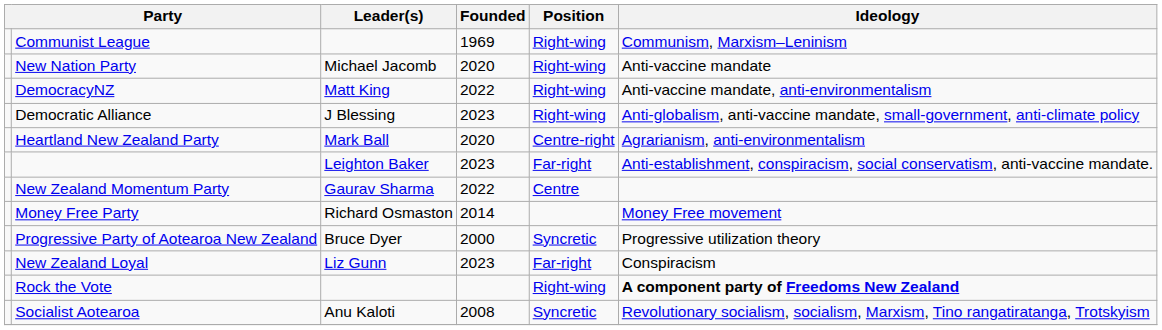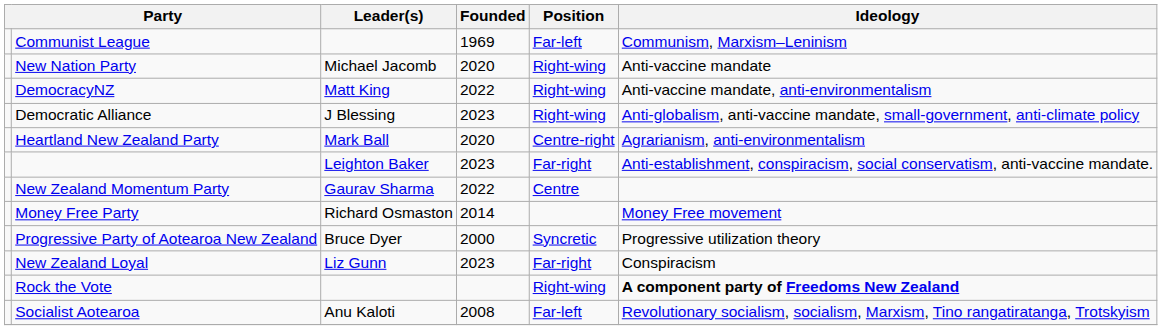 <table class="wikitable sortable">
 <tr>
 <th colspan=2>Party</th>
 <th class="unsortable">Leader(s)</th>
 <th>Founded</th>
 <th>Position</th>
 <th>Ideology</th>
 </tr>
 <tr>
 <td></td>
 <td><a href='#'>Communist League</a></td>
 <td></td>
 <td>1969</td>
-<td><a href='#'>Right-wing</a></td>
+<td><a href='#'>Far-left</a></td>
 <td><a href='#'>Communism</a>, <a href='#'>Marxism–Leninism</a></td>
 </tr>
 <tr>
 <td></td>
 <td><a href='#'>New Nation Party</a></td>
 <td>Michael Jacomb</td>
 <td>2020</td>
 <td><a href='#'>Right-wing</a></td>
 <td>Anti-vaccine mandate</td>
 </tr>
 <tr>
 <td></td>
 <td><a href='#'>DemocracyNZ</a></td>
 <td><a href='#'>Matt King</a></td>
 <td>2022</td>
 <td><a href='#'>Right-wing</a></td>
 <td>Anti-vaccine mandate, <a href='#'>anti-environmentalism</a></td>
 </tr>
 <tr>
 <td></td>
 <td>Democratic Alliance</td>
 <td>J Blessing</td>
 <td>2023</td>
 <td><a href='#'>Right-wing</a></td>
 <td><a href='#'>Anti-globalism</a>, anti-vaccine mandate, <a href='#'>small-government</a>, <a href='#'>anti-climate policy</a></td>
 </tr>
 <tr>
 <td></td>
 <td><a href='#'>Heartland New Zealand Party</a></td>
 <td><a href='#'>Mark Ball</a></td>
 <td>2020</td>
 <td><a href='#'>Centre-right</a></td>
 <td><a href='#'>Agrarianism</a>, <a href='#'>anti-environmentalism</a></td>
 </tr>
 <tr>
 <td></td>
 <td></td>
 <td><a href='#'>Leighton Baker</a></td>
 <td>2023</td>
 <td><a href='#'>Far-right</a></td>
 <td><a href='#'>Anti-establishment</a>, <a href='#'>conspiracism</a>, <a href='#'>social conservatism</a>, anti-vaccine mandate.</td>
 </tr>
 <tr>
 <td></td>
 <td><a href='#'>New Zealand Momentum Party</a></td>
 <td><a href='#'>Gaurav Sharma</a></td>
 <td>2022</td>
 <td><a href='#'>Centre</a></td>
 <td></td>
 </tr>
 <tr>
 <td></td>
 <td><a href='#'>Money Free Party</a></td>
 <td>Richard Osmaston</td>
 <td>2014</td>
 <td></td>
 <td><a href='#'>Money Free movement</a></td>
 </tr>
 <tr>
 <td></td>
 <td><a href='#'>Progressive Party of Aotearoa New Zealand</a></td>
 <td>Bruce Dyer</td>
 <td>2000</td>
 <td><a href='#'>Syncretic</a></td>
 <td>Progressive utilization theory</td>
 </tr>
 <tr>
 <td></td>
 <td><a href='#'>New Zealand Loyal</a></td>
 <td><a href='#'>Liz Gunn</a></td>
 <td>2023</td>
 <td><a href='#'>Far-right</a></td>
 <td>Conspiracism</td>
 </tr>
 <tr>
 <td></td>
 <td><a href='#'>Rock the Vote</a></td>
 <td></td>
 <td></td>
 <td><a href='#'>Right-wing</a></td>
 <td><strong>A component party of <a href='#'>Freedoms New Zealand</a></strong></td>
 </tr>
 <tr>
 <td></td>
 <td><a href='#'>Socialist Aotearoa</a></td>
 <td>Anu Kaloti</td>
 <td>2008</td>
-<td><a href='#'>Syncretic</a></td>
+<td><a href='#'>Far-left</a></td>
 <td><a href='#'>Revolutionary socialism</a>, <a href='#'>socialism</a>, <a href='#'>Marxism</a>, <a href='#'>Tino rangatiratanga</a>, <a href='#'>Trotskyism</a></td>
 </tr>
 <tr>
 </tr>
 </table>
